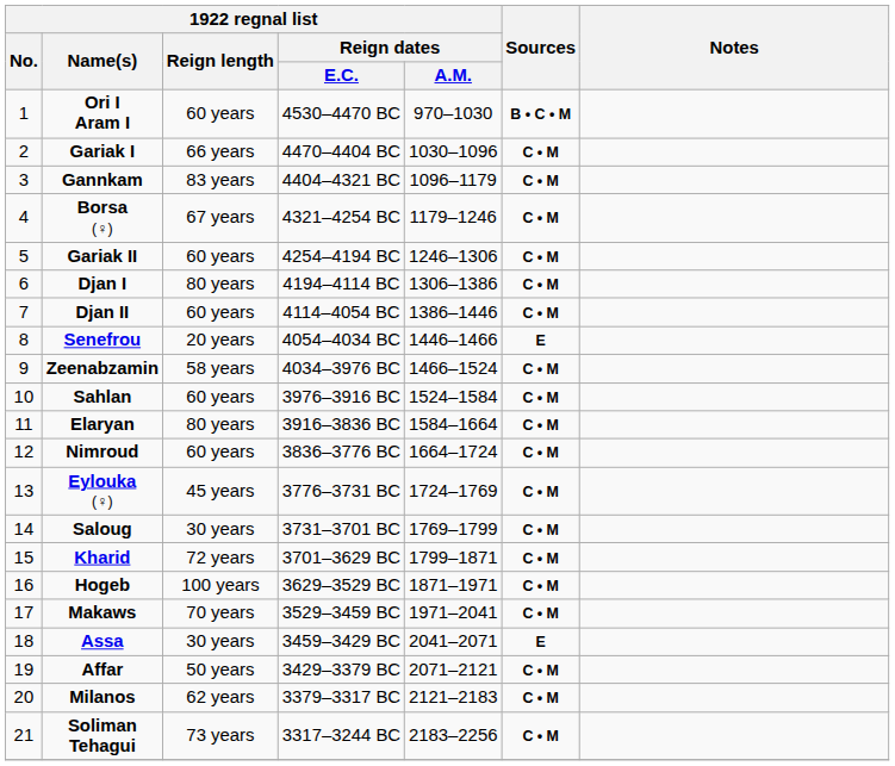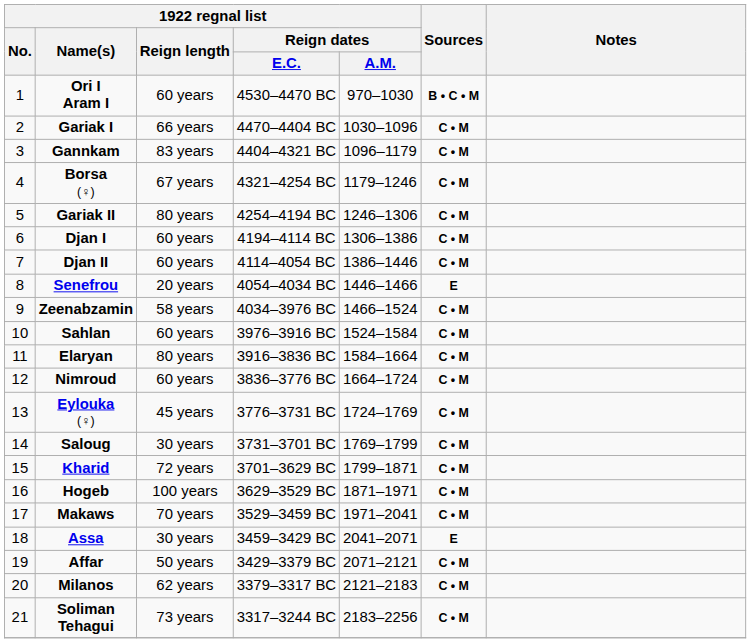 <table class="wikitable" style="text-align:center;">
 <tr>
 <th colspan="5">1922 regnal list</th>
 <th rowspan="3">Sources</th>
 <th rowspan="3" width="35%">Notes</th>
 </tr>
 <tr>
 <th rowspan="2">No.<br></th>
 <th rowspan="2">Name(s)<br></th>
 <th rowspan="2">Reign length<br></th>
 <th colspan="2">Reign dates</th>
 </tr>
 <tr>
 <th><a href='#'>E.C.</a></th>
 <th><a href='#'>A.M.</a></th>
 </tr>
 <tr>
 <td>1</td>
 <td><strong>Ori I</strong><br><strong>Aram I</strong></td>
 <td>60 years</td>
 <td>4530–4470 BC</td>
 <td>970–1030</td>
 <td><small><strong>B • C • M</strong></small></td>
 <td><br></td>
 </tr>
 <tr>
 <td>2</td>
 <td><strong>Gariak I</strong></td>
 <td>66 years</td>
 <td>4470–4404 BC</td>
 <td>1030–1096</td>
 <td><small><strong>C • M</strong></small></td>
 <td><br></td>
 </tr>
 <tr>
 <td>3</td>
 <td><strong>Gannkam</strong></td>
 <td>83 years</td>
 <td>4404–4321 BC</td>
 <td>1096–1179</td>
 <td><small><strong>C • M</strong></small></td>
 <td><br></td>
 </tr>
 <tr>
 <td>4</td>
 <td><strong>Borsa</strong><br><small>(♀)</small></td>
 <td>67 years</td>
 <td>4321–4254 BC</td>
 <td>1179–1246</td>
 <td><small><strong>C • M</strong></small></td>
 <td><br></td>
 </tr>
 <tr>
 <td>5</td>
 <td><strong>Gariak II</strong></td>
-<td>60 years</td>
+<td>80 years</td>
 <td>4254–4194 BC</td>
 <td>1246–1306</td>
 <td><small><strong>C • M</strong></small></td>
 <td><br></td>
 </tr>
 <tr>
 <td>6</td>
 <td><strong>Djan I</strong></td>
-<td>80 years</td>
+<td>60 years</td>
 <td>4194–4114 BC</td>
 <td>1306–1386</td>
 <td><small><strong>C • M</strong></small></td>
 <td><br></td>
 </tr>
 <tr>
 <td>7</td>
 <td><strong>Djan II</strong></td>
 <td>60 years</td>
 <td>4114–4054 BC</td>
 <td>1386–1446</td>
 <td><small><strong>C • M</strong></small></td>
 <td><br></td>
 </tr>
 <tr>
 <td>8</td>
 <td><a href='#'><strong>Senefrou</strong></a></td>
 <td>20 years</td>
 <td>4054–4034 BC</td>
 <td>1446–1466</td>
 <td><small><strong>E</strong></small></td>
 <td><br></td>
 </tr>
 <tr>
 <td>9</td>
 <td><strong>Zeenabzamin</strong></td>
 <td>58 years</td>
 <td>4034–3976 BC</td>
 <td>1466–1524</td>
 <td><small><strong>C • M</strong></small></td>
 <td><br></td>
 </tr>
 <tr>
 <td>10</td>
 <td><strong>Sahlan</strong></td>
 <td>60 years</td>
 <td>3976–3916 BC</td>
 <td>1524–1584</td>
 <td><small><strong>C • M</strong></small></td>
 <td><br></td>
 </tr>
 <tr>
 <td>11</td>
 <td><strong>Elaryan</strong></td>
 <td>80 years</td>
 <td>3916–3836 BC</td>
 <td>1584–1664</td>
 <td><small><strong>C • M</strong></small></td>
 <td><br></td>
 </tr>
 <tr>
 <td>12</td>
 <td><strong>Nimroud</strong></td>
 <td>60 years</td>
 <td>3836–3776 BC</td>
 <td>1664–1724</td>
 <td><small><strong>C • M</strong></small></td>
 <td><br></td>
 </tr>
 <tr>
 <td>13</td>
 <td><a href='#'><strong>Eylouka</strong></a><br><small>(♀)</small></td>
 <td>45 years</td>
 <td>3776–3731 BC</td>
 <td>1724–1769</td>
 <td><small><strong>C • M</strong></small></td>
 <td><br></td>
 </tr>
 <tr>
 <td>14</td>
 <td><strong>Saloug</strong></td>
 <td>30 years</td>
 <td>3731–3701 BC</td>
 <td>1769–1799</td>
 <td><small><strong>C • M</strong></small></td>
 <td><br></td>
 </tr>
 <tr>
 <td>15</td>
 <td><a href='#'><strong>Kharid</strong></a></td>
 <td>72 years</td>
 <td>3701–3629 BC</td>
 <td>1799–1871</td>
 <td><small><strong>C • M</strong></small></td>
 <td><br></td>
 </tr>
 <tr>
 <td>16</td>
 <td><strong>Hogeb</strong></td>
 <td>100 years</td>
 <td>3629–3529 BC</td>
 <td>1871–1971</td>
 <td><small><strong>C • M</strong></small></td>
 <td><br></td>
 </tr>
 <tr>
 <td>17</td>
 <td><strong>Makaws</strong></td>
 <td>70 years</td>
 <td>3529–3459 BC</td>
 <td>1971–2041</td>
 <td><small><strong>C • M</strong></small></td>
 <td><br></td>
 </tr>
 <tr>
 <td>18</td>
 <td><a href='#'><strong>Assa</strong></a></td>
 <td>30 years</td>
 <td>3459–3429 BC</td>
 <td>2041–2071</td>
 <td><small><strong>E</strong></small></td>
 <td><br></td>
 </tr>
 <tr>
 <td>19</td>
 <td><strong>Affar</strong></td>
 <td>50 years</td>
 <td>3429–3379 BC</td>
 <td>2071–2121</td>
 <td><small><strong>C • M</strong></small></td>
 <td><br></td>
 </tr>
 <tr>
 <td>20</td>
 <td><strong>Milanos</strong></td>
 <td>62 years</td>
 <td>3379–3317 BC</td>
 <td>2121–2183</td>
 <td><small><strong>C • M</strong></small></td>
 <td><br></td>
 </tr>
 <tr>
 <td>21</td>
 <td><strong>Soliman</strong><br><strong>Tehagui</strong></td>
 <td>73 years</td>
 <td>3317–3244 BC</td>
 <td>2183–2256</td>
 <td><small><strong>C • M</strong></small></td>
 <td><br></td>
 </tr>
 <tr>
 </tr>
 </table>
